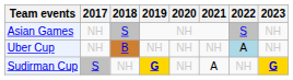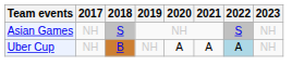 <table class="wikitable" style="font-size: 90%; text-align:center">
 <tr>
 <th>Team events</th>
 <th>2017</th>
 <th>2018</th>
 <th>2019</th>
 <th>2020</th>
 <th>2021</th>
 <th>2022</th>
 <th>2023</th>
 </tr>
 <tr>
 <td bgcolor="#ECF2FF"; align="left"><a href='#'>Asian Games</a></td>
 <td style=color:#ccc>NH</td>
 <td bgcolor=silver><a href='#'>S</a></td>
 <td colspan="3" style=color:#ccc>NH</td>
 <td bgcolor=silver><a href='#'>S</a></td>
 <td style=color:#ccc>NH</td>
 </tr>
 <tr>
 <td bgcolor="#ECF2FF"; align="left"><a href='#'>Uber Cup</a></td>
 <td style=color:#ccc>NH</td>
 <td bgcolor=CD7F32><a href='#'>B</a></td>
 <td style=color:#ccc>NH</td>
-<td style=color:#ccc>NH</td>
-<td style=color:#ccc>NH</td>
+<td>A</td>
+<td>A</td>
 <td style="background: lightblue;">A</td>
 <td style=color:#ccc>NH</td>
 </tr>
-<tr>
-<td bgcolor="#ECF2FF"; align="left"><a href='#'>Sudirman Cup</a></td>
-<td bgcolor=silver><a href='#'>S</a></td>
-<td style=color:#ccc>NH</td>
-<td bgcolor=gold><a href='#'><strong>G</strong></a></td>
-<td style=color:#ccc>NH</td>
-<td>A</td>
-<td style=color:#ccc>NH</td>
-<td bgcolor=gold><a href='#'><strong>G</strong></a></td>
-</tr>
 </table>
